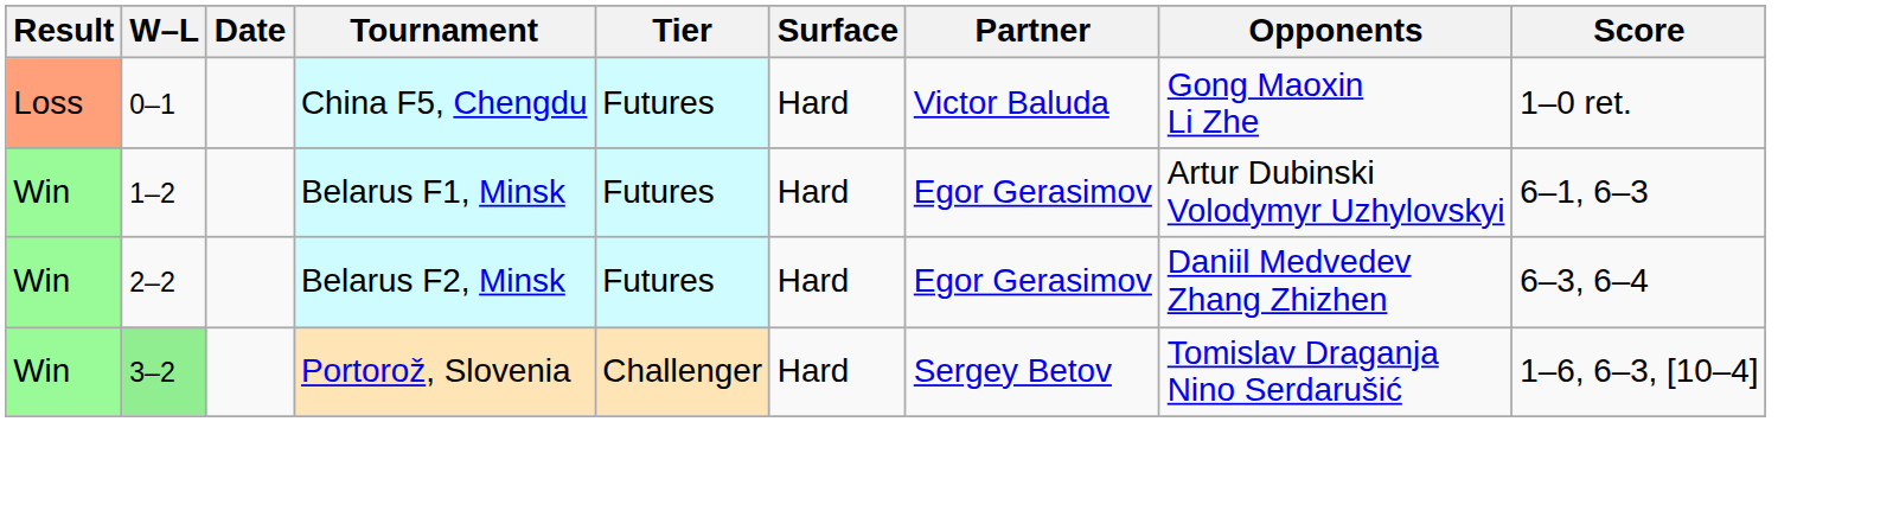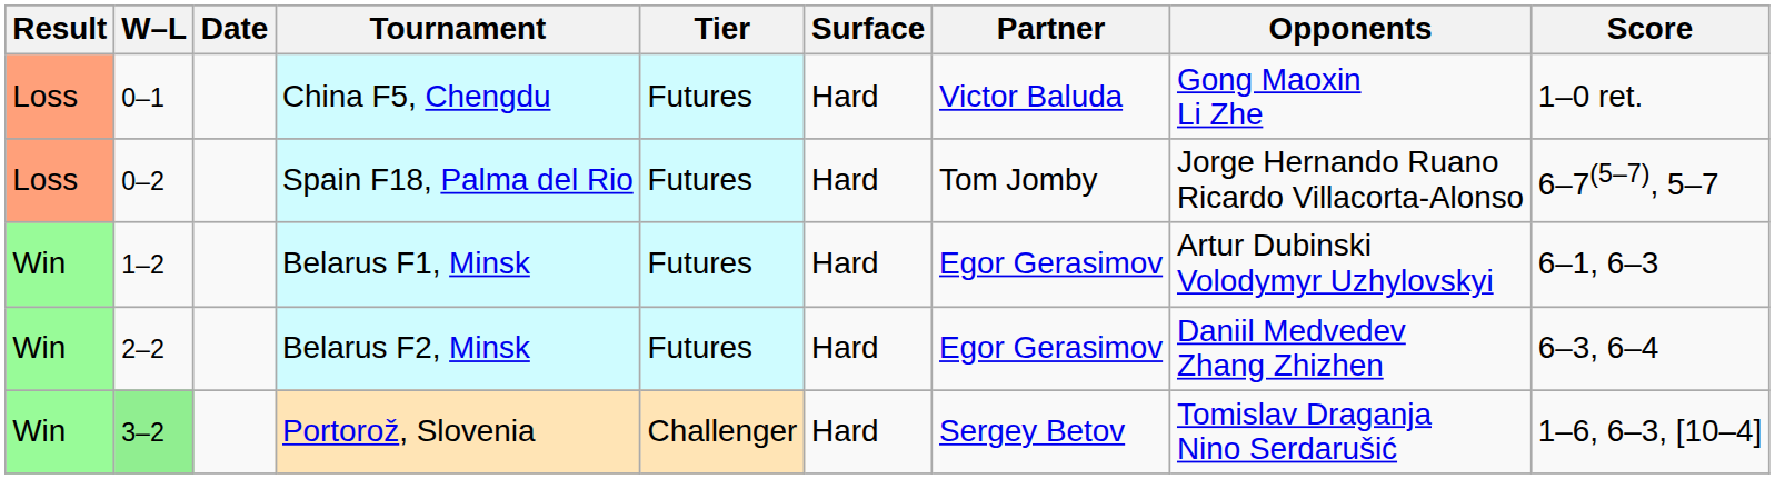 <table class="sortable wikitable">
 <tr>
 <th>Result</th>
 <th class=unsortable>W–L</th>
 <th>Date</th>
 <th>Tournament</th>
 <th>Tier</th>
 <th>Surface</th>
 <th>Partner</th>
 <th>Opponents</th>
 <th class=unsortable>Score</th>
 </tr>
 <tr>
 <td bgcolor=FFA07A>Loss</td>
 <td><small>0–1</small></td>
 <td><a href='#'></a></td>
 <td style=background:#cffcff>China F5, <a href='#'>Chengdu</a></td>
 <td style=background:#cffcff>Futures</td>
 <td>Hard</td>
 <td> <a href='#'>Victor Baluda</a></td>
 <td> <a href='#'>Gong Maoxin</a><br> <a href='#'>Li Zhe</a></td>
 <td>1–0 ret.</td>
+</tr>
+<tr>
+<td bgcolor=FFA07A>Loss</td>
+<td><small>0–2</small></td>
+<td><a href='#'></a></td>
+<td style=background:#cffcff>Spain F18, <a href='#'>Palma del Rio</a></td>
+<td style=background:#cffcff>Futures</td>
+<td>Hard</td>
+<td> Tom Jomby</td>
+<td> Jorge Hernando Ruano<br> Ricardo Villacorta-Alonso</td>
+<td>6–7<sup>(5–7)</sup>, 5–7</td>
 </tr>
 <tr>
 <td bgcolor=98FB98>Win</td>
 <td><small>1–2</small></td>
 <td><a href='#'></a></td>
 <td style=background:#cffcff>Belarus F1, <a href='#'>Minsk</a></td>
 <td style=background:#cffcff>Futures</td>
 <td>Hard</td>
 <td> <a href='#'>Egor Gerasimov</a></td>
 <td> Artur Dubinski<br> <a href='#'>Volodymyr Uzhylovskyi</a></td>
 <td>6–1, 6–3</td>
 </tr>
 <tr>
 <td bgcolor=98FB98>Win</td>
 <td><small>2–2</small></td>
 <td><a href='#'></a></td>
 <td style=background:#cffcff>Belarus F2, <a href='#'>Minsk</a></td>
 <td style=background:#cffcff>Futures</td>
 <td>Hard</td>
 <td> <a href='#'>Egor Gerasimov</a></td>
 <td> <a href='#'>Daniil Medvedev</a><br> <a href='#'>Zhang Zhizhen</a></td>
 <td>6–3, 6–4</td>
 </tr>
 <tr>
 <td bgcolor=98FB98>Win</td>
 <td style="background: lightgreen;"><small>3–2</small></td>
 <td><a href='#'></a></td>
 <td style=background:moccasin><a href='#'>Portorož</a>, Slovenia</td>
 <td style=background:moccasin>Challenger</td>
 <td>Hard</td>
 <td> <a href='#'>Sergey Betov</a></td>
 <td> <a href='#'>Tomislav Draganja</a><br> <a href='#'>Nino Serdarušić</a></td>
 <td>1–6, 6–3, [10–4]</td>
 </tr>
 </table>
